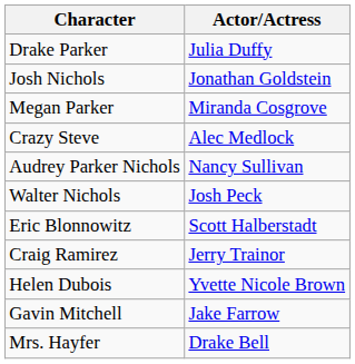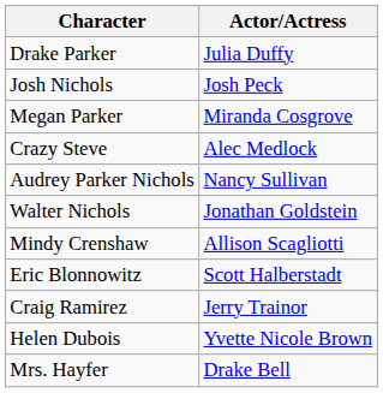 <table class="wikitable" border="1">
 <tr>
 <th>Character</th>
 <th>Actor/Actress</th>
 </tr>
 <tr>
 <td>Drake Parker</td>
 <td><a href='#'>Julia Duffy</a></td>
 </tr>
 <tr>
 <td>Josh Nichols</td>
-<td><a href='#'>Jonathan Goldstein</a></td>
+<td><a href='#'>Josh Peck</a></td>
 </tr>
 <tr>
 <td>Megan Parker</td>
 <td><a href='#'>Miranda Cosgrove</a></td>
 </tr>
 <tr>
 <td>Crazy Steve</td>
 <td><a href='#'>Alec Medlock</a></td>
 </tr>
 <tr>
 <td>Audrey Parker Nichols</td>
 <td><a href='#'>Nancy Sullivan</a></td>
 </tr>
 <tr>
 <td>Walter Nichols</td>
-<td><a href='#'>Josh Peck</a></td>
+<td><a href='#'>Jonathan Goldstein</a></td>
+</tr>
+<tr>
+<td>Mindy Crenshaw</td>
+<td><a href='#'>Allison Scagliotti</a></td>
 </tr>
 <tr>
 <td>Eric Blonnowitz</td>
 <td><a href='#'>Scott Halberstadt</a></td>
 </tr>
 <tr>
 <td>Craig Ramirez</td>
 <td><a href='#'>Jerry Trainor</a></td>
 </tr>
 <tr>
 <td>Helen Dubois</td>
 <td><a href='#'>Yvette Nicole Brown</a></td>
 </tr>
 <tr>
-<td>Gavin Mitchell</td>
-<td><a href='#'>Jake Farrow</a></td>
-</tr>
-<tr>
 <td>Mrs. Hayfer</td>
 <td><a href='#'>Drake Bell</a></td>
 </tr>
 </table>
